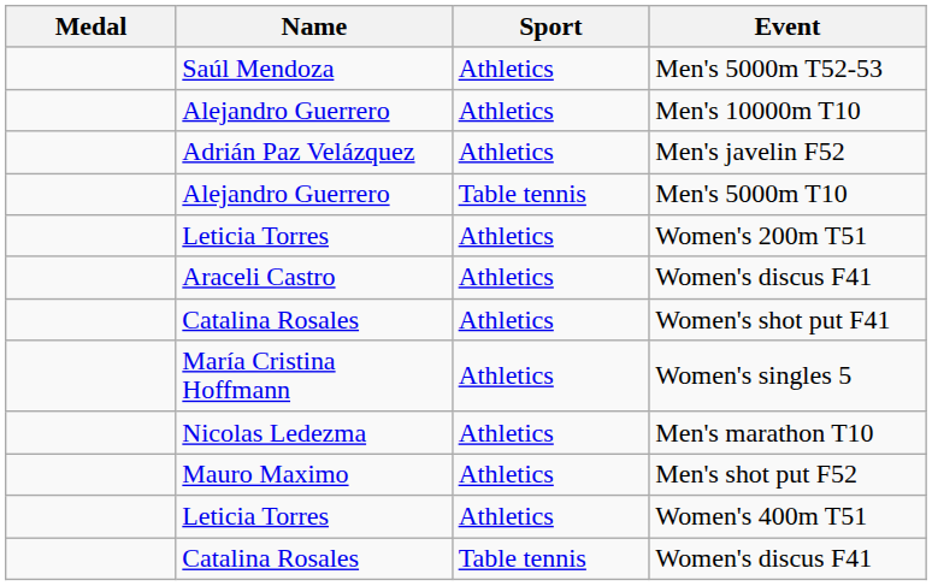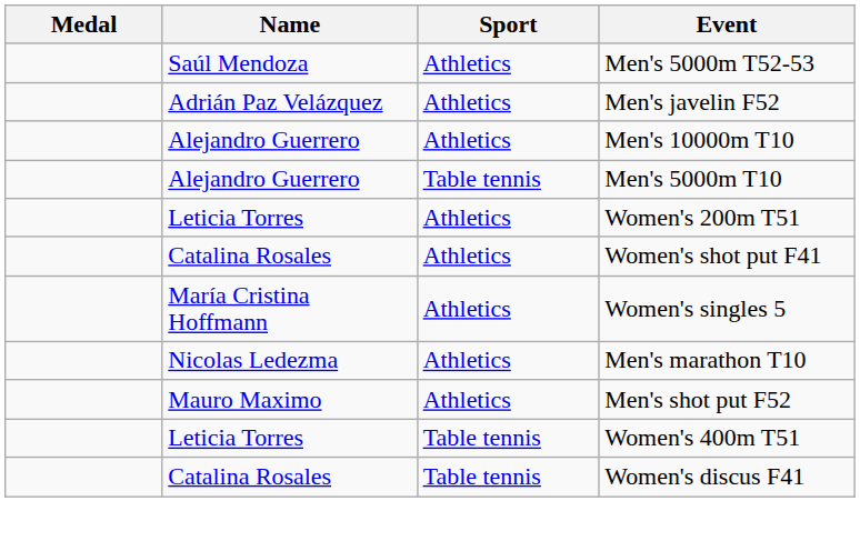 <table class="wikitable">
 <tr>
 <th style="width:6em">Medal</th>
 <th style="width:10em">Name</th>
 <th style="width:7em">Sport</th>
 <th style="width:10em">Event</th>
 </tr>
 <tr>
 <td></td>
 <td><a href='#'>Saúl Mendoza</a></td>
 <td><a href='#'>Athletics</a></td>
 <td>Men's 5000m T52-53</td>
 </tr>
 <tr>
 <td></td>
+<td><a href='#'>Adrián Paz Velázquez</a></td>
+<td><a href='#'>Athletics</a></td>
+<td>Men's javelin F52</td>
+</tr>
+<tr>
+<td></td>
 <td><a href='#'>Alejandro Guerrero</a></td>
 <td><a href='#'>Athletics</a></td>
 <td>Men's 10000m T10</td>
-</tr>
-<tr>
-<td></td>
-<td><a href='#'>Adrián Paz Velázquez</a></td>
-<td><a href='#'>Athletics</a></td>
-<td>Men's javelin F52</td>
 </tr>
 <tr>
 <td></td>
 <td><a href='#'>Alejandro Guerrero</a></td>
 <td><a href='#'>Table tennis</a></td>
 <td>Men's 5000m T10</td>
 </tr>
 <tr>
 <td></td>
 <td><a href='#'>Leticia Torres</a></td>
 <td><a href='#'>Athletics</a></td>
 <td>Women's 200m T51</td>
-</tr>
-<tr>
-<td></td>
-<td><a href='#'>Araceli Castro</a></td>
-<td><a href='#'>Athletics</a></td>
-<td>Women's discus F41</td>
 </tr>
 <tr>
 <td></td>
 <td><a href='#'>Catalina Rosales</a></td>
 <td><a href='#'>Athletics</a></td>
 <td>Women's shot put F41</td>
 </tr>
 <tr>
 <td></td>
 <td><a href='#'>María Cristina Hoffmann</a></td>
 <td><a href='#'>Athletics</a></td>
 <td>Women's singles 5</td>
 </tr>
 <tr>
 <td></td>
 <td><a href='#'>Nicolas Ledezma</a></td>
 <td><a href='#'>Athletics</a></td>
 <td>Men's marathon T10</td>
 </tr>
 <tr>
 <td></td>
 <td><a href='#'>Mauro Maximo</a></td>
 <td><a href='#'>Athletics</a></td>
 <td>Men's shot put F52</td>
 </tr>
 <tr>
 <td></td>
 <td><a href='#'>Leticia Torres</a></td>
-<td><a href='#'>Athletics</a></td>
+<td><a href='#'>Table tennis</a></td>
 <td>Women's 400m T51</td>
 </tr>
 <tr>
 <td></td>
 <td><a href='#'>Catalina Rosales</a></td>
 <td><a href='#'>Table tennis</a></td>
 <td>Women's discus F41</td>
 </tr>
 </table>
